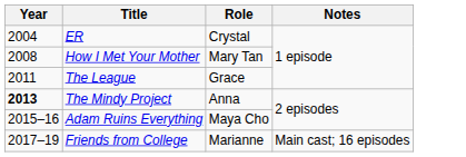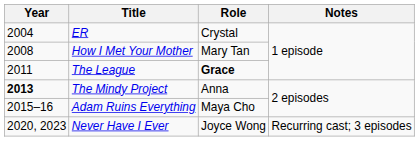 <table class="wikitable sortable">
 <tr>
 <th>Year</th>
 <th>Title</th>
 <th>Role</th>
 <th class="unsortable">Notes</th>
 </tr>
 <tr>
 <td>2004</td>
 <td><em><a href='#'>ER</a></em></td>
 <td>Crystal</td>
 <td rowspan="3">1 episode</td>
 </tr>
 <tr>
 <td>2008</td>
 <td><em><a href='#'>How I Met Your Mother</a></em></td>
 <td>Mary Tan</td>
 </tr>
 <tr>
 <td>2011</td>
 <td><em><a href='#'>The League</a></em></td>
-<td>Grace</td>
+<td><strong>Grace</strong></td>
 </tr>
 <tr>
 <td><strong>2013</strong></td>
 <td><em><a href='#'>The Mindy Project</a></em></td>
 <td>Anna</td>
 <td rowspan="2">2 episodes</td>
 </tr>
 <tr>
 <td>2015–16</td>
 <td><em><a href='#'>Adam Ruins Everything</a></em></td>
 <td>Maya Cho</td>
 </tr>
 <tr>
-<td>2017–19</td>
-<td><em><a href='#'>Friends from College</a></em></td>
-<td>Marianne</td>
-<td>Main cast; 16 episodes</td>
+<td>2020, 2023</td>
+<td><em><a href='#'>Never Have I Ever</a></em></td>
+<td>Joyce Wong</td>
+<td>Recurring cast; 3 episodes</td>
 </tr>
 </table>
